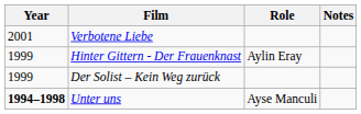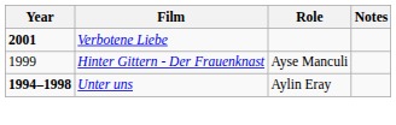 <table class="wikitable" style="font-size: 90%;">
 <tr>
 <th>Year</th>
 <th>Film</th>
 <th>Role</th>
 <th>Notes</th>
 </tr>
 <tr>
-<td>2001</td>
+<td><strong>2001</strong></td>
 <td><em><a href='#'>Verbotene Liebe</a></em></td>
 <td></td>
 <td></td>
 </tr>
 <tr>
 <td>1999</td>
 <td><em><a href='#'>Hinter Gittern - Der Frauenknast</a></em></td>
-<td>Aylin Eray</td>
-<td></td>
-</tr>
-<tr>
-<td>1999</td>
-<td><em>Der Solist – Kein Weg zurück </em></td>
-<td></td>
+<td>Ayse Manculi</td>
 <td></td>
 </tr>
 <tr>
 <td><strong>1994–1998</strong></td>
 <td><em><a href='#'>Unter uns</a></em></td>
-<td>Ayse Manculi</td>
+<td>Aylin Eray</td>
 <td></td>
 </tr>
 </table>
